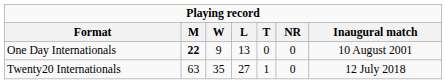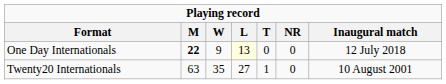 <table class="wikitable" style="text-align: center; width: 600px;">
 <tr>
 <td colspan=7 align="center"><strong>Playing record</strong></td>
 </tr>
 <tr>
 <th>Format</th>
 <th>M</th>
 <th>W</th>
 <th>L</th>
 <th>T</th>
 <th>NR</th>
 <th>Inaugural match</th>
 </tr>
 <tr>
 <td align="left">One Day Internationals</td>
 <td><strong>22</strong></td>
 <td>9</td>
-<td>13</td>
+<td style="background: lightyellow;">13</td>
 <td>0</td>
 <td>0</td>
-<td>10 August 2001</td>
+<td>12 July 2018</td>
 </tr>
 <tr>
 <td align="left">Twenty20 Internationals</td>
 <td>63</td>
 <td>35</td>
 <td>27</td>
 <td>1</td>
 <td>0</td>
-<td>12 July 2018</td>
+<td>10 August 2001</td>
 </tr>
 </table>
